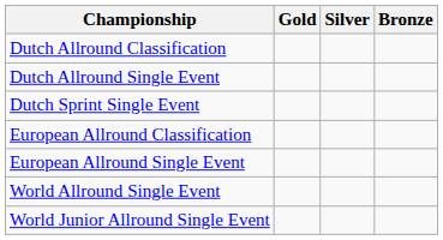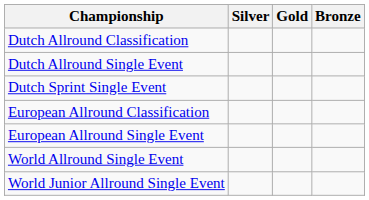 <table class="wikitable">
 <tr>
 <th>Championship</th>
+<th>Silver <br> </th>
 <th>Gold <br> </th>
-<th>Silver <br> </th>
 <th>Bronze <br> </th>
 </tr>
 <tr>
 <td><a href='#'>Dutch Allround Classification</a></td>
 <td></td>
 <td></td>
 <td></td>
 </tr>
 <tr>
 <td><a href='#'>Dutch Allround Single Event</a></td>
 <td></td>
 <td></td>
 <td></td>
 </tr>
 <tr>
 <td><a href='#'>Dutch Sprint Single Event</a></td>
 <td></td>
 <td></td>
 <td></td>
 </tr>
 <tr>
 <td><a href='#'>European Allround Classification</a></td>
 <td></td>
 <td></td>
 <td></td>
 </tr>
 <tr>
 <td><a href='#'>European Allround Single Event</a></td>
 <td></td>
 <td></td>
 <td></td>
 </tr>
 <tr>
 <td><a href='#'>World Allround Single Event</a></td>
 <td></td>
 <td></td>
 <td></td>
 </tr>
 <tr>
 <td><a href='#'>World Junior Allround Single Event</a></td>
 <td></td>
 <td></td>
 <td></td>
 </tr>
 </table>
